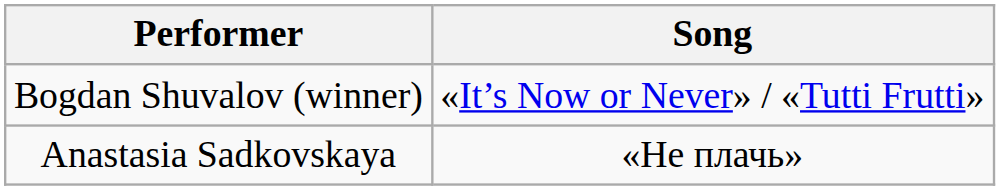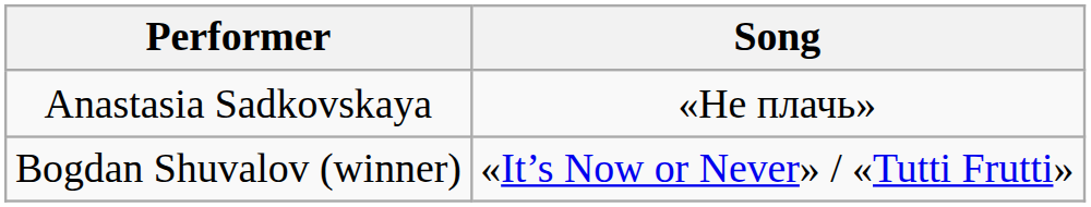 <table class="wikitable" style="text-align:center;">
 <tr>
 <th>Performer</th>
 <th>Song</th>
 </tr>
 <tr>
+<td>Anastasia Sadkovskaya</td>
+<td>«Не плачь»</td>
+</tr>
+<tr>
 <td>Bogdan Shuvalov (winner)</td>
 <td>«<a href='#'>It’s Now or Never</a>» / «<a href='#'>Tutti Frutti</a>»</td>
 </tr>
-<tr>
-<td>Anastasia Sadkovskaya</td>
-<td>«Не плачь»</td>
-</tr>
 </table>
